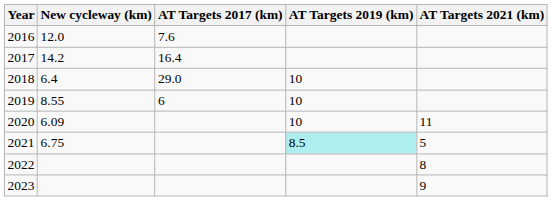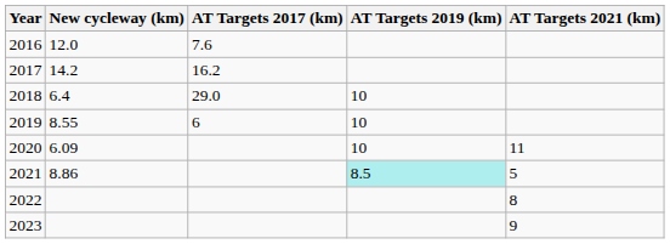 <table class="wikitable">
 <tr>
 <th>Year</th>
 <th>New cycleway (km)</th>
 <th>AT Targets 2017 (km)</th>
 <th>AT Targets 2019 (km)</th>
 <th>AT Targets 2021 (km)</th>
 </tr>
 <tr>
 <td>2016</td>
 <td>12.0</td>
 <td>7.6</td>
 <td></td>
 <td></td>
 </tr>
 <tr>
 <td>2017</td>
 <td>14.2</td>
-<td>16.4</td>
+<td>16.2</td>
 <td></td>
 <td></td>
 </tr>
 <tr>
 <td>2018</td>
 <td>6.4</td>
 <td>29.0</td>
 <td>10</td>
 <td></td>
 </tr>
 <tr>
 <td>2019</td>
 <td>8.55</td>
 <td>6</td>
 <td>10</td>
 <td></td>
 </tr>
 <tr>
 <td>2020</td>
 <td>6.09</td>
 <td></td>
 <td>10</td>
 <td>11</td>
 </tr>
 <tr>
 <td>2021</td>
-<td>6.75</td>
+<td>8.86</td>
 <td></td>
 <td style="background: paleturquoise;">8.5</td>
 <td>5</td>
 </tr>
 <tr>
 <td>2022</td>
 <td></td>
 <td></td>
 <td></td>
 <td>8</td>
 </tr>
 <tr>
 <td>2023</td>
 <td></td>
 <td></td>
 <td></td>
 <td>9</td>
 </tr>
 </table>
